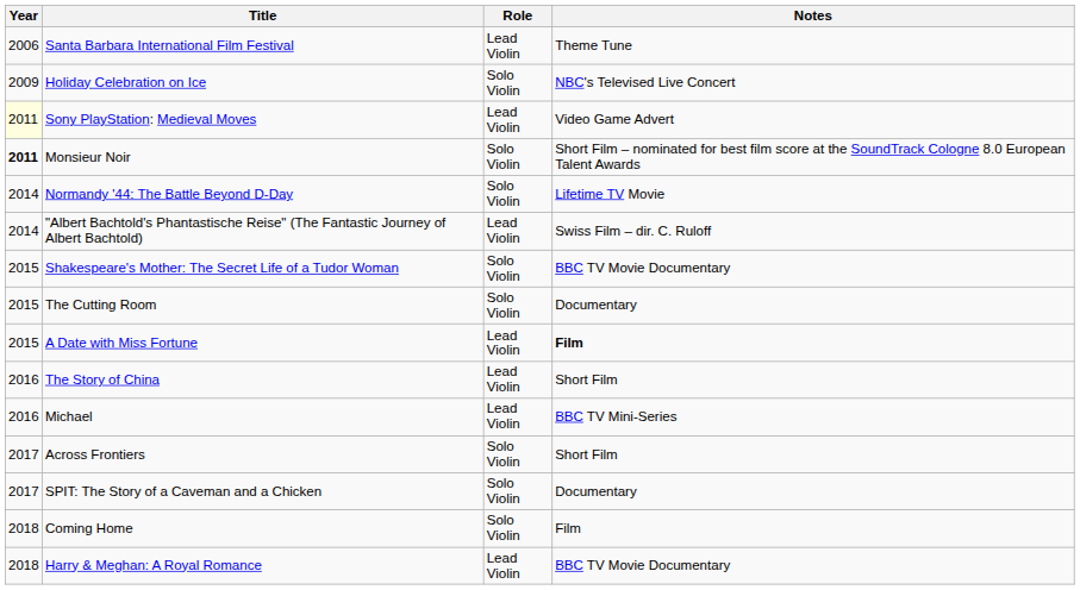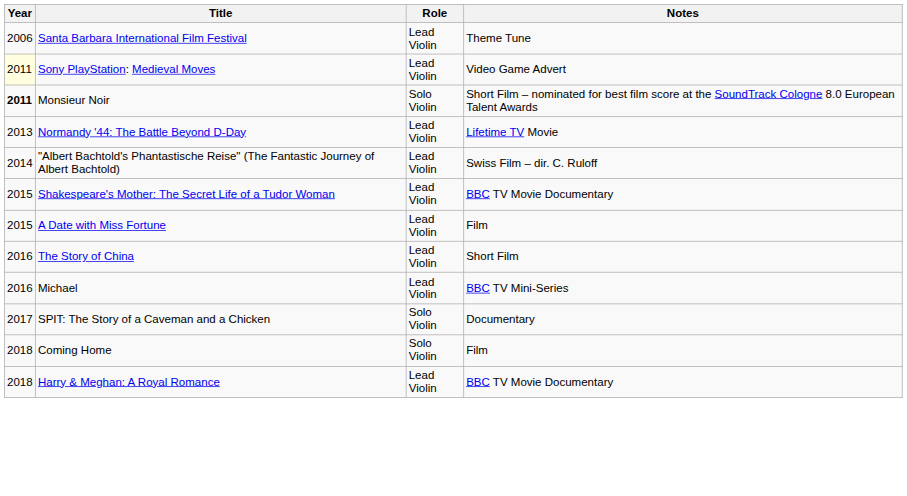 <table class="wikitable">
 <tr>
 <th>Year</th>
 <th>Title</th>
 <th>Role</th>
 <th>Notes</th>
 </tr>
 <tr>
 <td>2006</td>
 <td><a href='#'>Santa Barbara International Film Festival</a></td>
 <td>Lead Violin</td>
 <td>Theme Tune</td>
 </tr>
 <tr>
-<td>2009</td>
-<td><a href='#'>Holiday Celebration on Ice</a></td>
-<td>Solo Violin</td>
-<td><a href='#'>NBC</a>'s Televised Live Concert</td>
-</tr>
-<tr>
 <td style="background: lightyellow;">2011</td>
 <td><a href='#'>Sony PlayStation</a>: <a href='#'>Medieval Moves</a></td>
 <td>Lead Violin</td>
 <td>Video Game Advert</td>
 </tr>
 <tr>
 <td><strong>2011</strong></td>
 <td>Monsieur Noir</td>
 <td>Solo Violin</td>
 <td>Short Film – nominated for best film score at the <a href='#'>SoundTrack Cologne</a> 8.0 European Talent Awards</td>
 </tr>
 <tr>
-<td>2014</td>
+<td>2013</td>
 <td><a href='#'>Normandy '44: The Battle Beyond D-Day</a></td>
-<td>Solo Violin</td>
+<td>Lead Violin</td>
 <td><a href='#'>Lifetime TV</a> Movie</td>
 </tr>
 <tr>
 <td>2014</td>
 <td>"Albert Bachtold's Phantastische Reise" (The Fantastic Journey of Albert Bachtold)</td>
 <td>Lead Violin</td>
 <td>Swiss Film – dir. C. Ruloff</td>
 </tr>
 <tr>
 <td>2015</td>
 <td><a href='#'>Shakespeare's Mother: The Secret Life of a Tudor Woman</a></td>
-<td>Solo Violin</td>
+<td>Lead Violin</td>
 <td><a href='#'>BBC</a> TV Movie Documentary</td>
-</tr>
-<tr>
-<td>2015</td>
-<td>The Cutting Room</td>
-<td>Solo Violin</td>
-<td>Documentary</td>
 </tr>
 <tr>
 <td>2015</td>
 <td><a href='#'>A Date with Miss Fortune</a></td>
 <td>Lead Violin</td>
-<td><strong>Film</strong></td>
+<td>Film</td>
 </tr>
 <tr>
 <td>2016</td>
 <td><a href='#'>The Story of China</a></td>
 <td>Lead Violin</td>
 <td>Short Film</td>
 </tr>
 <tr>
 <td>2016</td>
 <td>Michael</td>
 <td>Lead Violin</td>
 <td><a href='#'>BBC</a> TV Mini-Series</td>
-</tr>
-<tr>
-<td>2017</td>
-<td>Across Frontiers</td>
-<td>Solo Violin</td>
-<td>Short Film</td>
 </tr>
 <tr>
 <td>2017</td>
 <td>SPIT: The Story of a Caveman and a Chicken</td>
 <td>Solo Violin</td>
 <td>Documentary</td>
 </tr>
 <tr>
 <td>2018</td>
 <td>Coming Home</td>
 <td>Solo Violin</td>
 <td>Film</td>
 </tr>
 <tr>
 <td>2018</td>
 <td><a href='#'>Harry & Meghan: A Royal Romance</a></td>
 <td>Lead Violin</td>
 <td><a href='#'>BBC</a> TV Movie Documentary</td>
 </tr>
 </table>
